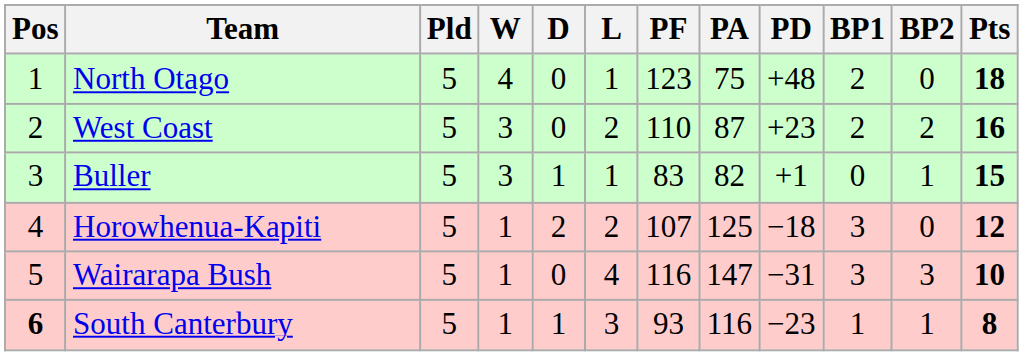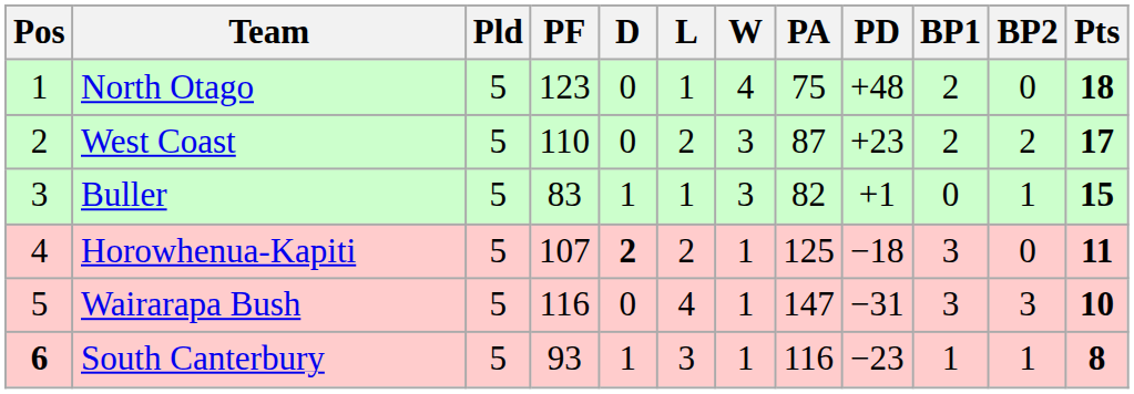 <table class="wikitable" style="text-align:center">
 <tr>
 <th width=20 abbr="Position">Pos</th>
 <th width=175>Team</th>
 <th width=20 abbr="Played">Pld</th>
-<th width=20 abbr="Won">W</th>
+<th width=20 abbr="Points for">PF</th>
 <th width=20 abbr="Drawn">D</th>
 <th width=20 abbr="Lost">L</th>
-<th width=20 abbr="Points for">PF</th>
+<th width=20 abbr="Won">W</th>
 <th width=20 abbr="Points against">PA</th>
 <th width=25 abbr="Points difference">PD</th>
 <th width=20 abbr="Bonus Points 1">BP1</th>
 <th width=20 abbr="Bonus Points 2">BP2</th>
 <th width=20 abbr="Points">Pts</th>
 </tr>
 <tr style="background:#ccffcc">
 <td>1</td>
 <td style="text-align:left"><a href='#'>North Otago</a></td>
 <td>5</td>
-<td>4</td>
+<td>123</td>
 <td>0</td>
 <td>1</td>
-<td>123</td>
+<td>4</td>
 <td>75</td>
 <td>+48</td>
 <td>2</td>
 <td>0</td>
 <td><strong>18</strong></td>
 </tr>
 <tr style="background:#ccffcc">
 <td>2</td>
 <td style="text-align:left"><a href='#'>West Coast</a></td>
 <td>5</td>
-<td>3</td>
+<td>110</td>
 <td>0</td>
 <td>2</td>
-<td>110</td>
+<td>3</td>
 <td>87</td>
 <td>+23</td>
 <td>2</td>
 <td>2</td>
-<td><strong>16</strong></td>
+<td><strong>17</strong></td>
 </tr>
 <tr style="background:#ccffcc">
 <td>3</td>
 <td style="text-align:left"><a href='#'>Buller</a></td>
 <td>5</td>
-<td>3</td>
+<td>83</td>
 <td>1</td>
 <td>1</td>
-<td>83</td>
+<td>3</td>
 <td>82</td>
 <td>+1</td>
 <td>0</td>
 <td>1</td>
 <td><strong>15</strong></td>
 </tr>
 <tr style="background:#ffcccc">
 <td>4</td>
 <td style="text-align:left"><a href='#'>Horowhenua-Kapiti</a></td>
 <td>5</td>
+<td>107</td>
+<td><strong>2</strong></td>
+<td>2</td>
 <td>1</td>
-<td>2</td>
-<td>2</td>
-<td>107</td>
 <td>125</td>
 <td>−18</td>
 <td>3</td>
 <td>0</td>
-<td><strong>12</strong></td>
+<td><strong>11</strong></td>
 </tr>
 <tr style="background:#ffcccc">
 <td>5</td>
 <td style="text-align:left"><a href='#'>Wairarapa Bush</a></td>
 <td>5</td>
-<td>1</td>
+<td>116</td>
 <td>0</td>
 <td>4</td>
-<td>116</td>
+<td>1</td>
 <td>147</td>
 <td>−31</td>
 <td>3</td>
 <td>3</td>
 <td><strong>10</strong></td>
 </tr>
 <tr style="background:#ffcccc">
 <td><strong>6</strong></td>
 <td style="text-align:left"><a href='#'>South Canterbury</a></td>
 <td>5</td>
-<td>1</td>
+<td>93</td>
 <td>1</td>
 <td>3</td>
-<td>93</td>
+<td>1</td>
 <td>116</td>
 <td>−23</td>
 <td>1</td>
 <td>1</td>
 <td><strong>8</strong></td>
 </tr>
 </table>
